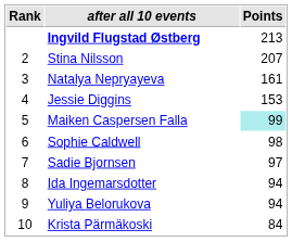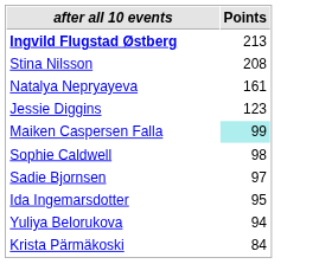 <table cellspacing="1" cellpadding="3" style="border:1px solid #AAAAAA;font-size:86%">
 <tr style="background-color: #E4E4E4;">
-<th style="border-bottom:1px solid #AAAAAA" width=10>Rank</th>
 <th style="border-bottom:1px solid #AAAAAA" width=200><em>after all 10 events</em></th>
 <th style="border-bottom:1px solid #AAAAAA" width=20 align=right>Points</th>
 </tr>
 <tr>
-<td align=center><strong><span>  </span></strong></td>
 <td> <strong><a href='#'>Ingvild Flugstad Østberg</a></strong></td>
 <td align=right>213</td>
 </tr>
 <tr>
-<td align=center>2</td>
 <td> <a href='#'>Stina Nilsson</a></td>
-<td align=right>207</td>
+<td align=right>208</td>
 </tr>
 <tr>
-<td align=center>3</td>
 <td> <a href='#'>Natalya Nepryayeva</a></td>
 <td align=right>161</td>
 </tr>
 <tr>
-<td align=center>4</td>
 <td> <a href='#'>Jessie Diggins</a></td>
-<td align=right>153</td>
+<td align=right>123</td>
 </tr>
 <tr>
-<td align=center>5</td>
 <td> <a href='#'>Maiken Caspersen Falla</a></td>
 <td align=right style="background: paleturquoise;">99</td>
 </tr>
 <tr>
-<td align=center>6</td>
 <td> <a href='#'>Sophie Caldwell</a></td>
 <td align=right>98</td>
 </tr>
 <tr>
-<td align=center>7</td>
 <td> <a href='#'>Sadie Bjornsen</a></td>
 <td align=right>97</td>
 </tr>
 <tr>
-<td align=center>8</td>
 <td> <a href='#'>Ida Ingemarsdotter</a></td>
-<td align=right>94</td>
+<td align=right>95</td>
 </tr>
 <tr>
-<td align=center>9</td>
 <td> <a href='#'>Yuliya Belorukova</a></td>
 <td align=right>94</td>
 </tr>
 <tr>
-<td align=center>10</td>
 <td> <a href='#'>Krista Pärmäkoski</a></td>
 <td align=right>84</td>
 </tr>
 </table>
